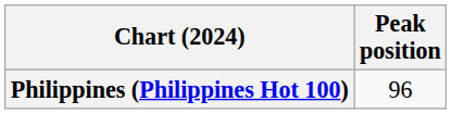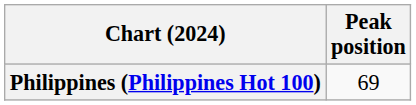 <table class="wikitable sortable plainrowheaders">
 <tr>
 <th scope="col">Chart (2024)</th>
 <th scope="col">Peak<br>position</th>
 </tr>
 <tr>
 <th scope="row">Philippines (<a href='#'>Philippines Hot 100</a>)</th>
-<td align="center">96</td>
+<td align="center">69</td>
 </tr>
 </table>
